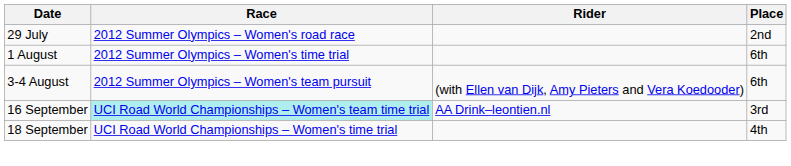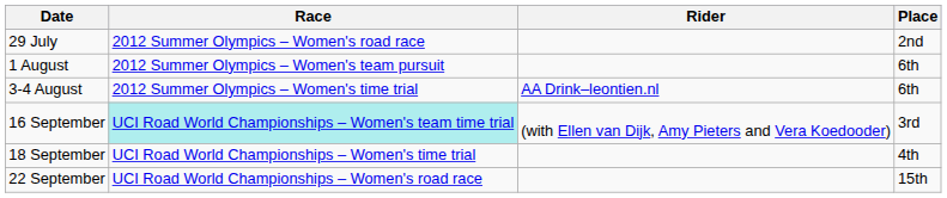 <table class="wikitable">
 <tr style="background:#ccccff;">
 <th>Date</th>
 <th>Race</th>
 <th>Rider</th>
 <th>Place</th>
 </tr>
 <tr>
 <td>29 July</td>
 <td><a href='#'>2012 Summer Olympics – Women's road race</a></td>
 <td></td>
 <td>2nd</td>
 </tr>
 <tr>
 <td>1 August</td>
-<td><a href='#'>2012 Summer Olympics – Women's time trial</a></td>
+<td><a href='#'>2012 Summer Olympics – Women's team pursuit</a></td>
 <td></td>
 <td>6th</td>
 </tr>
 <tr>
 <td>3-4 August</td>
-<td><a href='#'>2012 Summer Olympics – Women's team pursuit</a></td>
-<td><br>(with <a href='#'>Ellen van Dijk</a>, <a href='#'>Amy Pieters</a> and <a href='#'>Vera Koedooder</a>)</td>
+<td><a href='#'>2012 Summer Olympics – Women's time trial</a></td>
+<td><a href='#'>AA Drink–leontien.nl</a></td>
 <td>6th</td>
 </tr>
 <tr>
 <td>16 September</td>
 <td style="background: paleturquoise;"><a href='#'>UCI Road World Championships – Women's team time trial</a></td>
-<td><a href='#'>AA Drink–leontien.nl</a></td>
+<td><br>(with <a href='#'>Ellen van Dijk</a>, <a href='#'>Amy Pieters</a> and <a href='#'>Vera Koedooder</a>)</td>
 <td>3rd</td>
 </tr>
 <tr>
 <td>18 September</td>
 <td><a href='#'>UCI Road World Championships – Women's time trial</a></td>
 <td></td>
 <td>4th</td>
 </tr>
+<tr>
+<td>22 September</td>
+<td><a href='#'>UCI Road World Championships – Women's road race</a></td>
+<td></td>
+<td>15th</td>
+</tr>
 </table>
